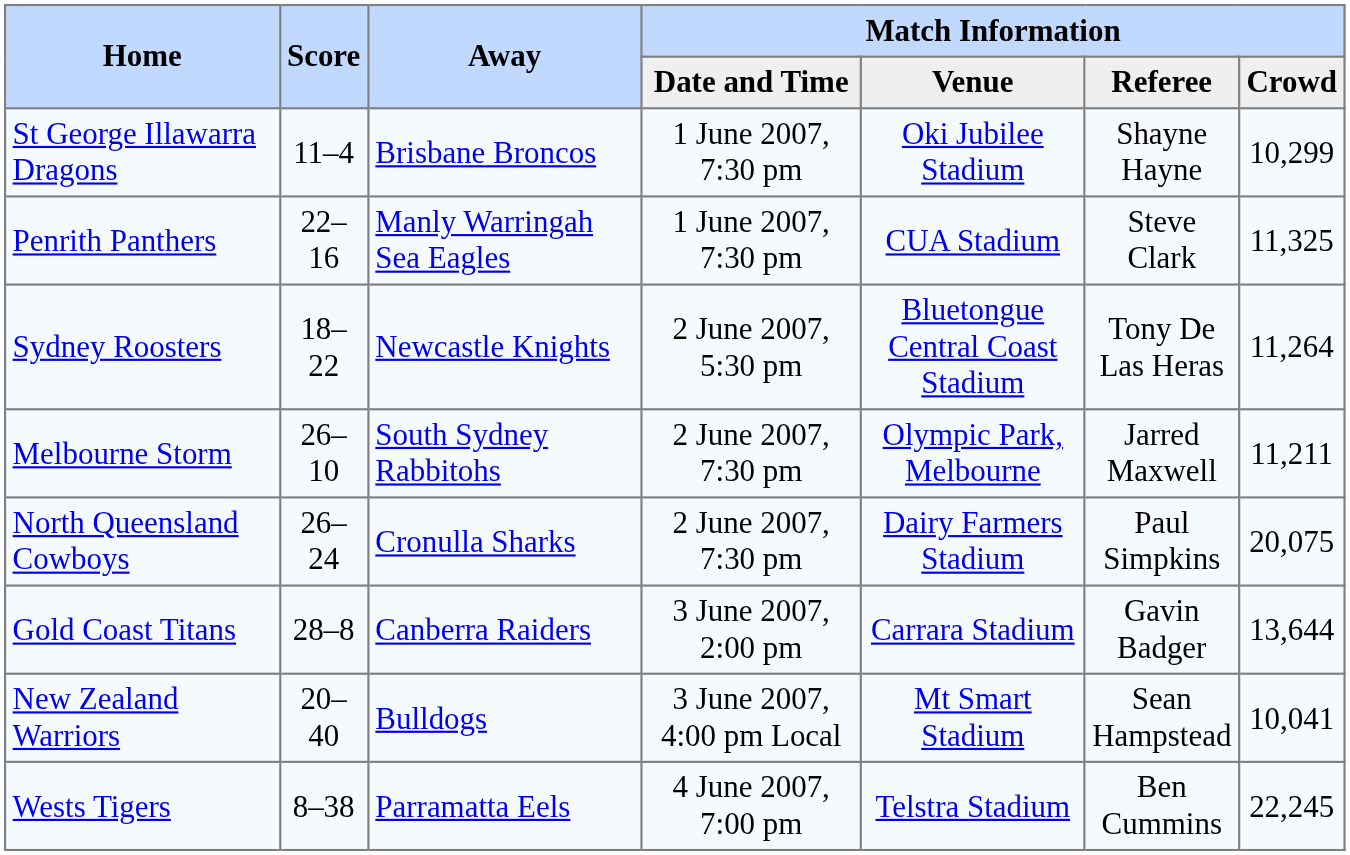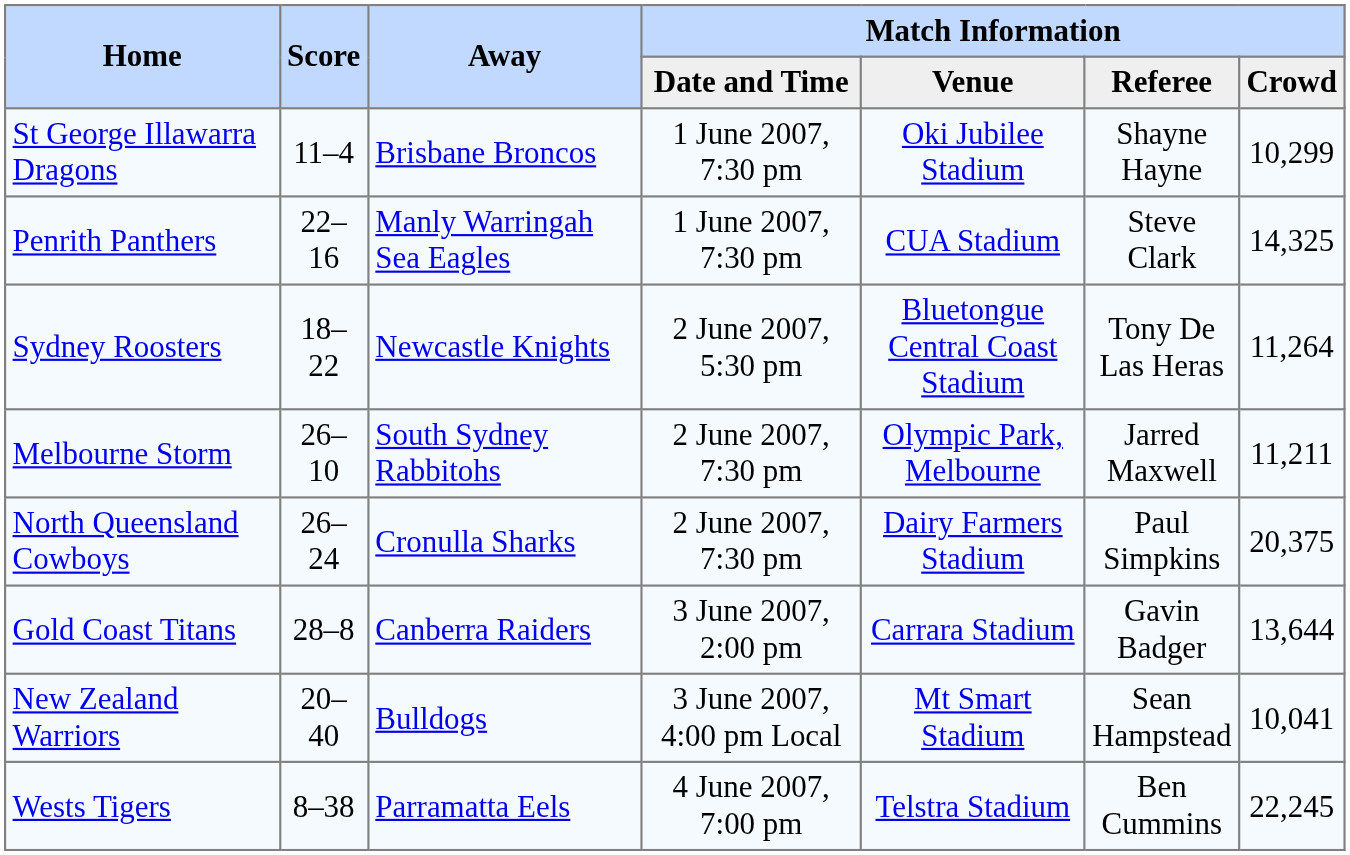 <table border=1 style="border-collapse:collapse; font-size:90%; text-align:center;" cellpadding=3 cellspacing=0 width=100%>
 <tr bgcolor=#C1D8FF>
 <th rowspan=2 width=21%>Home</th>
 <th rowspan=2 width=6%>Score</th>
 <th rowspan=2 width=21%>Away</th>
 <th colspan=6>Match Information</th>
 </tr>
 <tr bgcolor=#EFEFEF>
 <th width=17%>Date and Time</th>
 <th width=17%>Venue</th>
 <th width=11%>Referee</th>
 <th width=7%>Crowd</th>
 </tr>
 <tr bgcolor=#F5FAFF>
 <td align=left> <a href='#'>St George Illawarra Dragons</a></td>
 <td>11–4</td>
 <td align=left> <a href='#'>Brisbane Broncos</a></td>
 <td>1 June 2007, 7:30 pm</td>
 <td><a href='#'>Oki Jubilee Stadium</a></td>
 <td>Shayne Hayne</td>
 <td>10,299</td>
 </tr>
 <tr bgcolor=#F5FAFF>
 <td align=left> <a href='#'>Penrith Panthers</a></td>
 <td>22–16</td>
 <td align=left> <a href='#'>Manly Warringah Sea Eagles</a></td>
 <td>1 June 2007, 7:30 pm</td>
 <td><a href='#'>CUA Stadium</a></td>
 <td>Steve Clark</td>
-<td>11,325</td>
+<td>14,325</td>
 </tr>
 <tr bgcolor=#F5FAFF>
 <td align=left> <a href='#'>Sydney Roosters</a></td>
 <td>18–22</td>
 <td align=left> <a href='#'>Newcastle Knights</a></td>
 <td>2 June 2007, 5:30 pm</td>
 <td><a href='#'>Bluetongue Central Coast Stadium</a></td>
 <td>Tony De Las Heras</td>
 <td>11,264</td>
 </tr>
 <tr bgcolor=#F5FAFF>
 <td align=left> <a href='#'>Melbourne Storm</a></td>
 <td>26–10</td>
 <td align=left> <a href='#'>South Sydney Rabbitohs</a></td>
 <td>2 June 2007, 7:30 pm</td>
 <td><a href='#'>Olympic Park, Melbourne</a></td>
 <td>Jarred Maxwell</td>
 <td>11,211</td>
 </tr>
 <tr bgcolor=#F5FAFF>
 <td align=left> <a href='#'>North Queensland Cowboys</a></td>
 <td>26–24</td>
 <td align=left> <a href='#'>Cronulla Sharks</a></td>
 <td>2 June 2007, 7:30 pm</td>
 <td><a href='#'>Dairy Farmers Stadium</a></td>
 <td>Paul Simpkins</td>
-<td>20,075</td>
+<td>20,375</td>
 </tr>
 <tr bgcolor=#F5FAFF>
 <td align=left> <a href='#'>Gold Coast Titans</a></td>
 <td>28–8</td>
 <td align=left> <a href='#'>Canberra Raiders</a></td>
 <td>3 June 2007, 2:00 pm</td>
 <td><a href='#'>Carrara Stadium</a></td>
 <td>Gavin Badger</td>
 <td>13,644</td>
 </tr>
 <tr bgcolor=#F5FAFF>
 <td align=left> <a href='#'>New Zealand Warriors</a></td>
 <td>20–40</td>
 <td align=left> <a href='#'>Bulldogs</a></td>
 <td>3 June 2007, 4:00 pm Local</td>
 <td><a href='#'>Mt Smart Stadium</a></td>
 <td>Sean Hampstead</td>
 <td>10,041</td>
 </tr>
 <tr bgcolor=#F5FAFF>
 <td align=left> <a href='#'>Wests Tigers</a></td>
 <td>8–38</td>
 <td align=left> <a href='#'>Parramatta Eels</a></td>
 <td>4 June 2007, 7:00 pm</td>
 <td><a href='#'>Telstra Stadium</a></td>
 <td>Ben Cummins</td>
 <td>22,245</td>
 </tr>
 </table>
